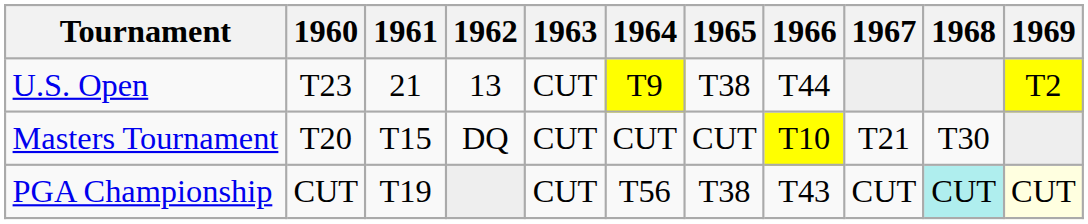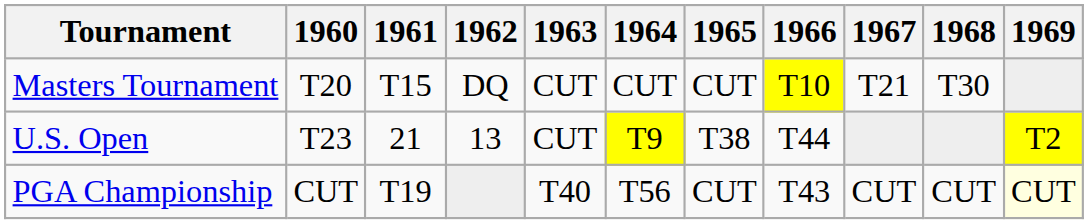 <table class="wikitable" style="font-size:95%;text-align:center;">
 <tr>
 <th>Tournament</th>
 <th>1960</th>
 <th>1961</th>
 <th>1962</th>
 <th>1963</th>
 <th>1964</th>
 <th>1965</th>
 <th>1966</th>
 <th>1967</th>
 <th>1968</th>
 <th>1969</th>
 </tr>
 <tr>
+<td align=left><a href='#'>Masters Tournament</a></td>
+<td>T20</td>
+<td>T15</td>
+<td>DQ</td>
+<td>CUT</td>
+<td>CUT</td>
+<td>CUT</td>
+<td style="background:yellow;">T10</td>
+<td>T21</td>
+<td>T30</td>
+<td style="background:#eeeeee;"></td>
+</tr>
+<tr>
 <td align=left><a href='#'>U.S. Open</a></td>
 <td>T23</td>
 <td>21</td>
 <td>13</td>
 <td>CUT</td>
 <td style="background:yellow;">T9</td>
 <td>T38</td>
 <td>T44</td>
 <td style="background:#eeeeee;"></td>
 <td style="background:#eeeeee;"></td>
 <td style="background:yellow;">T2</td>
 </tr>
 <tr>
-<td align=left><a href='#'>Masters Tournament</a></td>
-<td>T20</td>
-<td>T15</td>
-<td>DQ</td>
-<td>CUT</td>
-<td>CUT</td>
-<td>CUT</td>
-<td style="background:yellow;">T10</td>
-<td>T21</td>
-<td>T30</td>
-<td style="background:#eeeeee;"></td>
-</tr>
-<tr>
 <td align=left><a href='#'>PGA Championship</a></td>
 <td>CUT</td>
 <td>T19</td>
 <td style="background:#eeeeee;"></td>
+<td>T40</td>
+<td>T56</td>
 <td>CUT</td>
-<td>T56</td>
-<td>T38</td>
 <td>T43</td>
 <td>CUT</td>
-<td style="background: paleturquoise;">CUT</td>
+<td>CUT</td>
 <td style="background: lightyellow;">CUT</td>
 </tr>
 </table>
